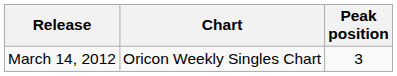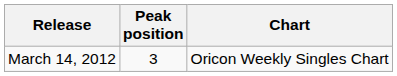 <table class="wikitable">
 <tr>
 <th>Release</th>
+<th>Peak<br>position</th>
 <th>Chart</th>
-<th>Peak<br>position</th>
 </tr>
 <tr>
 <td>March 14, 2012</td>
+<td align="center">3</td>
 <td>Oricon Weekly Singles Chart</td>
-<td align="center">3</td>
 </tr>
 </table>
